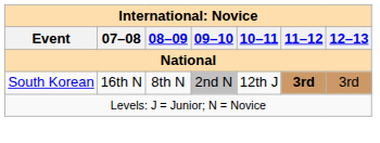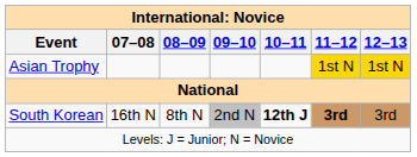 <table class="wikitable" style="text-align:center">
 <tr>
 <th style="background-color: #ffdead; " colspan=7 align=center>International: Novice</th>
 </tr>
 <tr>
 <th>Event</th>
 <th>07–08</th>
 <th><a href='#'>08–09</a></th>
 <th><a href='#'>09–10</a></th>
 <th><a href='#'>10–11</a></th>
 <th><a href='#'>11–12</a></th>
 <th><a href='#'>12–13</a></th>
 </tr>
 <tr>
+<td align=left><a href='#'>Asian Trophy</a></td>
+<td></td>
+<td></td>
+<td></td>
+<td></td>
+<td bgcolor=gold>1st N</td>
+<td bgcolor=gold>1st N</td>
+</tr>
+<tr>
 <th style="background-color: #ffdead; " colspan=7 align=center>National</th>
 </tr>
 <tr>
 <td align=left><a href='#'>South Korean</a></td>
 <td>16th N</td>
 <td>8th N</td>
 <td bgcolor=silver>2nd N</td>
-<td>12th J</td>
+<td><strong>12th J</strong></td>
 <td bgcolor=cc9966><strong>3rd</strong></td>
 <td bgcolor=cc9966>3rd</td>
 </tr>
 <tr>
 <td colspan=7 align=center><small> Levels: J = Junior; N = Novice </small></td>
 </tr>
 </table>
